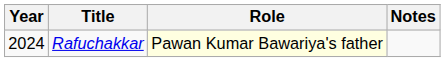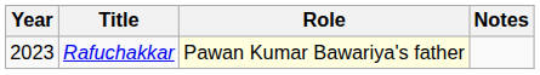 <table class="wikitable sortable">
 <tr>
 <th>Year</th>
 <th>Title</th>
 <th>Role</th>
 <th>Notes</th>
 </tr>
 <tr>
-<td>2024</td>
+<td>2023</td>
 <td><em><a href='#'>Rafuchakkar</a></em></td>
 <td style="background: lightyellow;">Pawan Kumar Bawariya's father</td>
 <td></td>
 </tr>
 </table>
